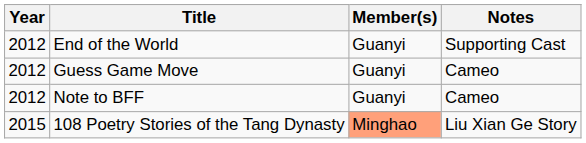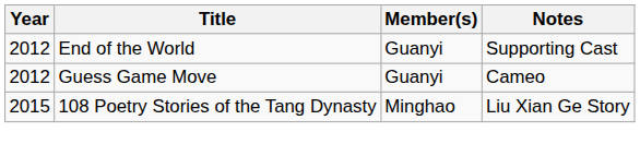 <table class="wikitable">
 <tr>
 <th>Year</th>
 <th>Title</th>
 <th>Member(s)</th>
 <th>Notes</th>
 </tr>
 <tr>
 <td>2012</td>
 <td>End of the World</td>
 <td>Guanyi</td>
 <td>Supporting Cast</td>
 </tr>
 <tr>
 <td>2012</td>
 <td>Guess Game Move</td>
 <td>Guanyi</td>
 <td>Cameo</td>
 </tr>
 <tr>
-<td>2012</td>
-<td>Note to BFF</td>
-<td>Guanyi</td>
-<td>Cameo</td>
-</tr>
-<tr>
 <td>2015</td>
 <td>108 Poetry Stories of the Tang Dynasty</td>
-<td style="background: lightsalmon;">Minghao</td>
+<td>Minghao</td>
 <td>Liu Xian Ge Story</td>
 </tr>
 </table>
